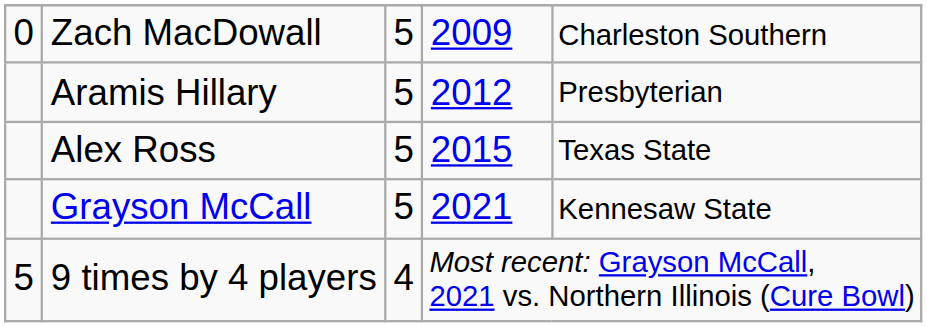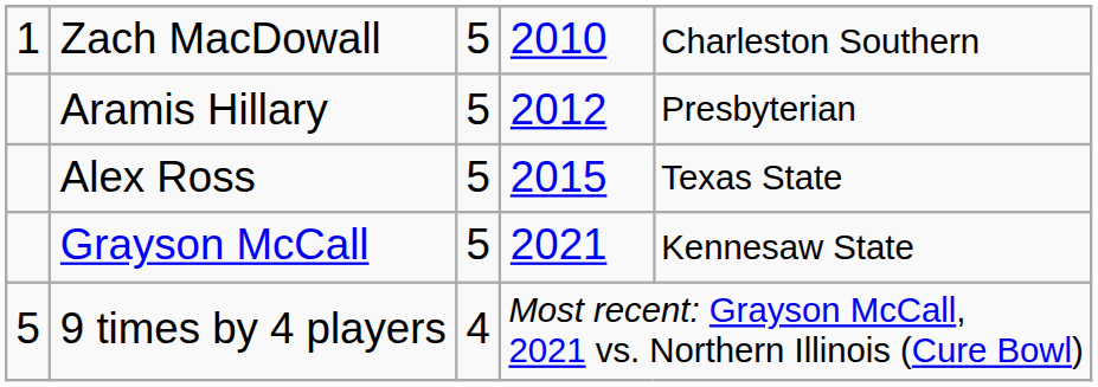 <table class="wikitable">
 <tr>
 </tr>
 <tr>
-<td>0</td>
+<td>1</td>
 <td>Zach MacDowall</td>
 <td>5</td>
-<td><a href='#'>2009</a></td>
+<td><a href='#'>2010</a></td>
 <td style="font-size:80%;">Charleston Southern</td>
 </tr>
 <tr>
 <td></td>
 <td>Aramis Hillary</td>
 <td>5</td>
 <td><a href='#'>2012</a></td>
 <td style="font-size:80%;">Presbyterian</td>
 </tr>
 <tr>
 <td></td>
 <td>Alex Ross</td>
 <td>5</td>
 <td><a href='#'>2015</a></td>
 <td style="font-size:80%;">Texas State</td>
 </tr>
 <tr>
 <td></td>
 <td><a href='#'>Grayson McCall</a></td>
 <td>5</td>
 <td><a href='#'>2021</a></td>
 <td style="font-size:80%;">Kennesaw State</td>
 </tr>
 <tr>
 <td>5</td>
 <td>9 times by 4 players</td>
 <td>4</td>
 <td colspan=2 style="font-size:80%;"><em>Most recent:</em> <a href='#'>Grayson McCall</a>,<br><a href='#'>2021</a> vs. Northern Illinois (<a href='#'>Cure Bowl</a>)</td>
 </tr>
 </table>
